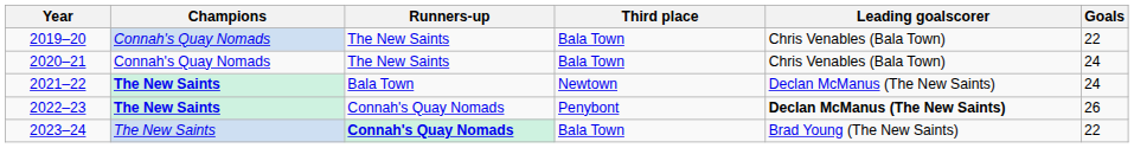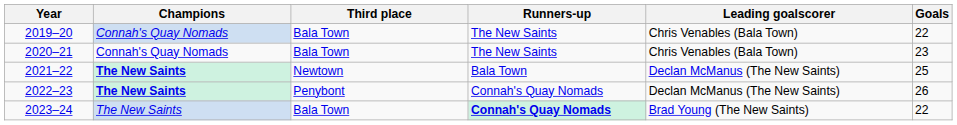 <table class="wikitable">
 <tr>
 <th width=9%>Year</th>
 <th width=20%>Champions</th>
+<th width=18%>Third place</th>
 <th width=18%>Runners-up</th>
-<th width=18%>Third place</th>
 <th width=27%>Leading goalscorer</th>
 <th width=1%>Goals</th>
 </tr>
 <tr>
 <td align=center><a href='#'>2019–20</a></td>
 <td bgcolor="#CEDFF2"><em><a href='#'>Connah's Quay Nomads</a></em></td>
+<td><a href='#'>Bala Town</a></td>
 <td><a href='#'>The New Saints</a></td>
-<td><a href='#'>Bala Town</a></td>
 <td>Chris Venables (Bala Town)</td>
 <td>22</td>
 </tr>
 <tr>
 <td align=center><a href='#'>2020–21</a></td>
 <td><a href='#'>Connah's Quay Nomads</a></td>
+<td><a href='#'>Bala Town</a></td>
 <td><a href='#'>The New Saints</a></td>
-<td><a href='#'>Bala Town</a></td>
 <td>Chris Venables (Bala Town)</td>
-<td>24</td>
+<td>23</td>
 </tr>
 <tr>
 <td align=center><a href='#'>2021–22</a></td>
 <td bgcolor="#CEF2E0"><strong><a href='#'>The New Saints</a></strong></td>
+<td><a href='#'>Newtown</a></td>
 <td><a href='#'>Bala Town</a></td>
-<td><a href='#'>Newtown</a></td>
 <td><a href='#'>Declan McManus</a> (The New Saints)</td>
-<td>24</td>
+<td>25</td>
 </tr>
 <tr>
 <td align=center><a href='#'>2022–23</a></td>
 <td bgcolor="#CEF2E0"><strong><a href='#'>The New Saints</a></strong></td>
+<td><a href='#'>Penybont</a></td>
 <td><a href='#'>Connah's Quay Nomads</a></td>
-<td><a href='#'>Penybont</a></td>
-<td><strong>Declan McManus (The New Saints)</strong></td>
+<td>Declan McManus (The New Saints)</td>
 <td>26</td>
 </tr>
 <tr>
 <td align=center><a href='#'>2023–24</a></td>
 <td bgcolor="#CEDFF2"><em><a href='#'>The New Saints</a></em></td>
+<td><a href='#'>Bala Town</a></td>
 <td bgcolor="#CEF2E0"><strong><a href='#'>Connah's Quay Nomads</a></strong></td>
-<td><a href='#'>Bala Town</a></td>
 <td><a href='#'>Brad Young</a> (The New Saints)</td>
 <td>22</td>
 </tr>
 </table>
